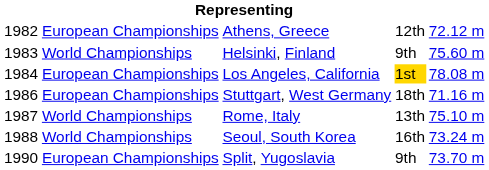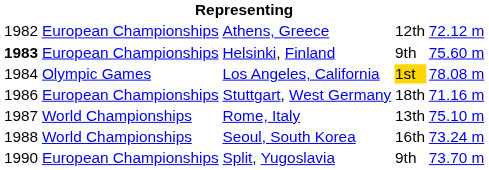 <table>
 <tr>
 <th colspan="5">Representing </th>
 </tr>
 <tr>
 <td>1982</td>
 <td><a href='#'>European Championships</a></td>
 <td><a href='#'>Athens, Greece</a></td>
 <td>12th</td>
 <td><a href='#'>72.12 m</a></td>
 </tr>
 <tr>
-<td>1983</td>
-<td><a href='#'>World Championships</a></td>
+<td><strong>1983</strong></td>
+<td><a href='#'>European Championships</a></td>
 <td><a href='#'>Helsinki</a>, <a href='#'>Finland</a></td>
 <td>9th</td>
 <td><a href='#'>75.60 m</a></td>
 </tr>
 <tr>
 <td>1984</td>
-<td><a href='#'>European Championships</a></td>
+<td><a href='#'>Olympic Games</a></td>
 <td><a href='#'>Los Angeles, California</a></td>
 <td bgcolor="gold">1st</td>
 <td><a href='#'>78.08 m</a></td>
 </tr>
 <tr>
 <td>1986</td>
 <td><a href='#'>European Championships</a></td>
 <td><a href='#'>Stuttgart</a>, <a href='#'>West Germany</a></td>
 <td>18th</td>
 <td><a href='#'>71.16 m</a></td>
 </tr>
 <tr>
 <td>1987</td>
 <td><a href='#'>World Championships</a></td>
 <td><a href='#'>Rome, Italy</a></td>
 <td>13th</td>
 <td><a href='#'>75.10 m</a></td>
 </tr>
 <tr>
 <td>1988</td>
 <td><a href='#'>World Championships</a></td>
 <td><a href='#'>Seoul, South Korea</a></td>
 <td>16th</td>
 <td><a href='#'>73.24 m</a></td>
 </tr>
 <tr>
 <td>1990</td>
 <td><a href='#'>European Championships</a></td>
 <td><a href='#'>Split</a>, <a href='#'>Yugoslavia</a></td>
 <td>9th</td>
 <td><a href='#'>73.70 m</a></td>
 </tr>
 </table>
